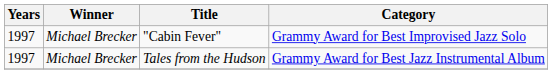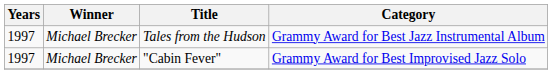 <table class="wikitable">
 <tr>
 <th align="left">Years</th>
 <th align="left">Winner</th>
 <th align="left">Title</th>
 <th align="left">Category</th>
 </tr>
 <tr>
 <td align="left">1997</td>
 <td align="left"><em>Michael Brecker</em></td>
+<td align="left"><em>Tales from the Hudson</em></td>
+<td align="left"><a href='#'>Grammy Award for Best Jazz Instrumental Album</a></td>
+</tr>
+<tr>
+<td align="left">1997</td>
+<td align="left"><em>Michael Brecker</em></td>
 <td align="left">"Cabin Fever"</td>
 <td align="left"><a href='#'>Grammy Award for Best Improvised Jazz Solo</a></td>
 </tr>
 <tr>
-<td align="left">1997</td>
-<td align="left"><em>Michael Brecker</em></td>
-<td align="left"><em>Tales from the Hudson</em></td>
-<td align="left"><a href='#'>Grammy Award for Best Jazz Instrumental Album</a></td>
-</tr>
-<tr>
 </tr>
 </table>
